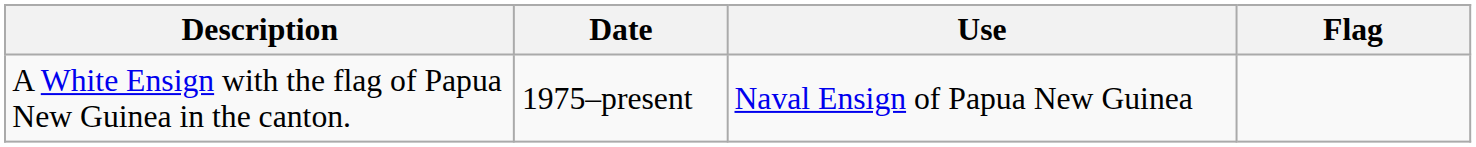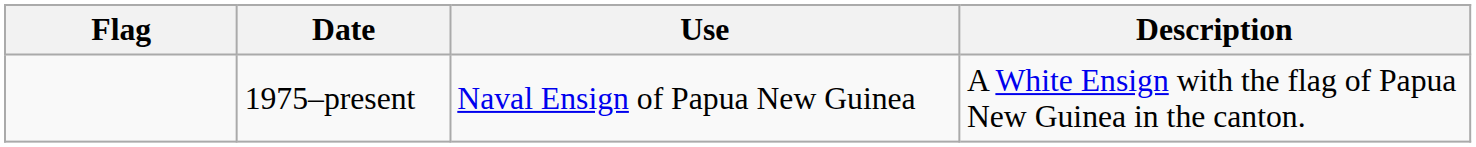 <table class="wikitable">
 <tr>
-<th style="width:250px;">Description</th>
+<th style="width:110px;">Flag</th>
 <th style="width:100px;">Date</th>
 <th style="width:250px;">Use</th>
-<th style="width:110px;">Flag</th>
+<th style="width:250px;">Description</th>
 </tr>
 <tr>
-<td>A <a href='#'>White Ensign</a> with the flag of Papua New Guinea in the canton.</td>
+<td></td>
 <td>1975–present</td>
 <td><a href='#'>Naval Ensign</a> of Papua New Guinea</td>
-<td></td>
+<td>A <a href='#'>White Ensign</a> with the flag of Papua New Guinea in the canton.</td>
 </tr>
 </table>
